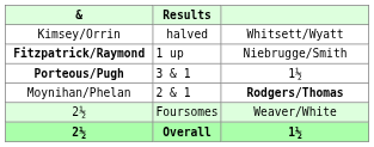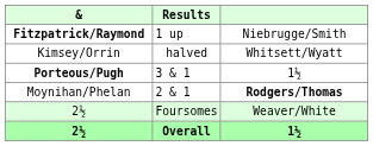 <table border="1" cellpadding="3" style="border-collapse:collapse; text-align:center;">
 <tr style="background:#ddffdd;">
 <th width=160> & </th>
 <th>Results</th>
 <th width=160></th>
 </tr>
 <tr>
+<td><strong>Fitzpatrick/Raymond</strong></td>
+<td align=left> 1 up</td>
+<td>Niebrugge/Smith</td>
+</tr>
+<tr>
 <td>Kimsey/Orrin</td>
 <td>halved</td>
 <td>Whitsett/Wyatt</td>
-</tr>
-<tr>
-<td><strong>Fitzpatrick/Raymond</strong></td>
-<td align=left> 1 up</td>
-<td>Niebrugge/Smith</td>
 </tr>
 <tr>
 <td><strong>Porteous/Pugh</strong></td>
 <td align=left> 3 & 1</td>
 <td>1½</td>
 </tr>
 <tr>
 <td>Moynihan/Phelan</td>
 <td align=left> 2 & 1</td>
 <td><strong>Rodgers/Thomas</strong></td>
 </tr>
 <tr style="background:#ddffdd;">
 <td>2½</td>
 <td>Foursomes</td>
 <td>Weaver/White</td>
 </tr>
 <tr style="background:#aaffaa;">
 <th>2½</th>
 <th>Overall</th>
 <th>1½</th>
 </tr>
 </table>
